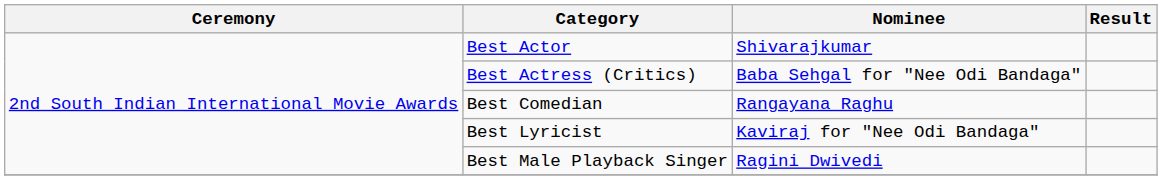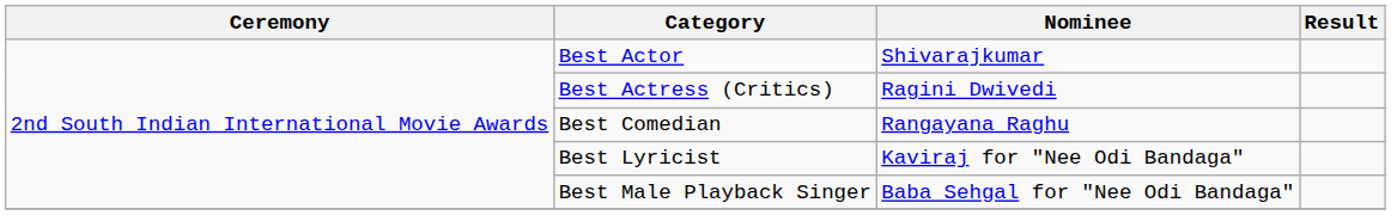 <table class="wikitable">
 <tr>
 <th>Ceremony</th>
 <th>Category</th>
 <th>Nominee</th>
 <th>Result</th>
 </tr>
 <tr>
 <td rowspan="5"><a href='#'>2nd South Indian International Movie Awards</a></td>
 <td><a href='#'>Best Actor</a></td>
 <td><a href='#'>Shivarajkumar</a></td>
 <td></td>
 </tr>
 <tr>
 <td><a href='#'>Best Actress</a> (Critics)</td>
-<td><a href='#'>Baba Sehgal</a> for "Nee Odi Bandaga"</td>
+<td><a href='#'>Ragini Dwivedi</a></td>
 <td></td>
 </tr>
 <tr>
 <td>Best Comedian</td>
 <td><a href='#'>Rangayana Raghu</a></td>
 <td></td>
 </tr>
 <tr>
 <td>Best Lyricist</td>
 <td><a href='#'>Kaviraj</a> for "Nee Odi Bandaga"</td>
 <td></td>
 </tr>
 <tr>
 <td>Best Male Playback Singer</td>
-<td><a href='#'>Ragini Dwivedi</a></td>
+<td><a href='#'>Baba Sehgal</a> for "Nee Odi Bandaga"</td>
 <td></td>
 </tr>
 <tr>
 </tr>
 </table>
